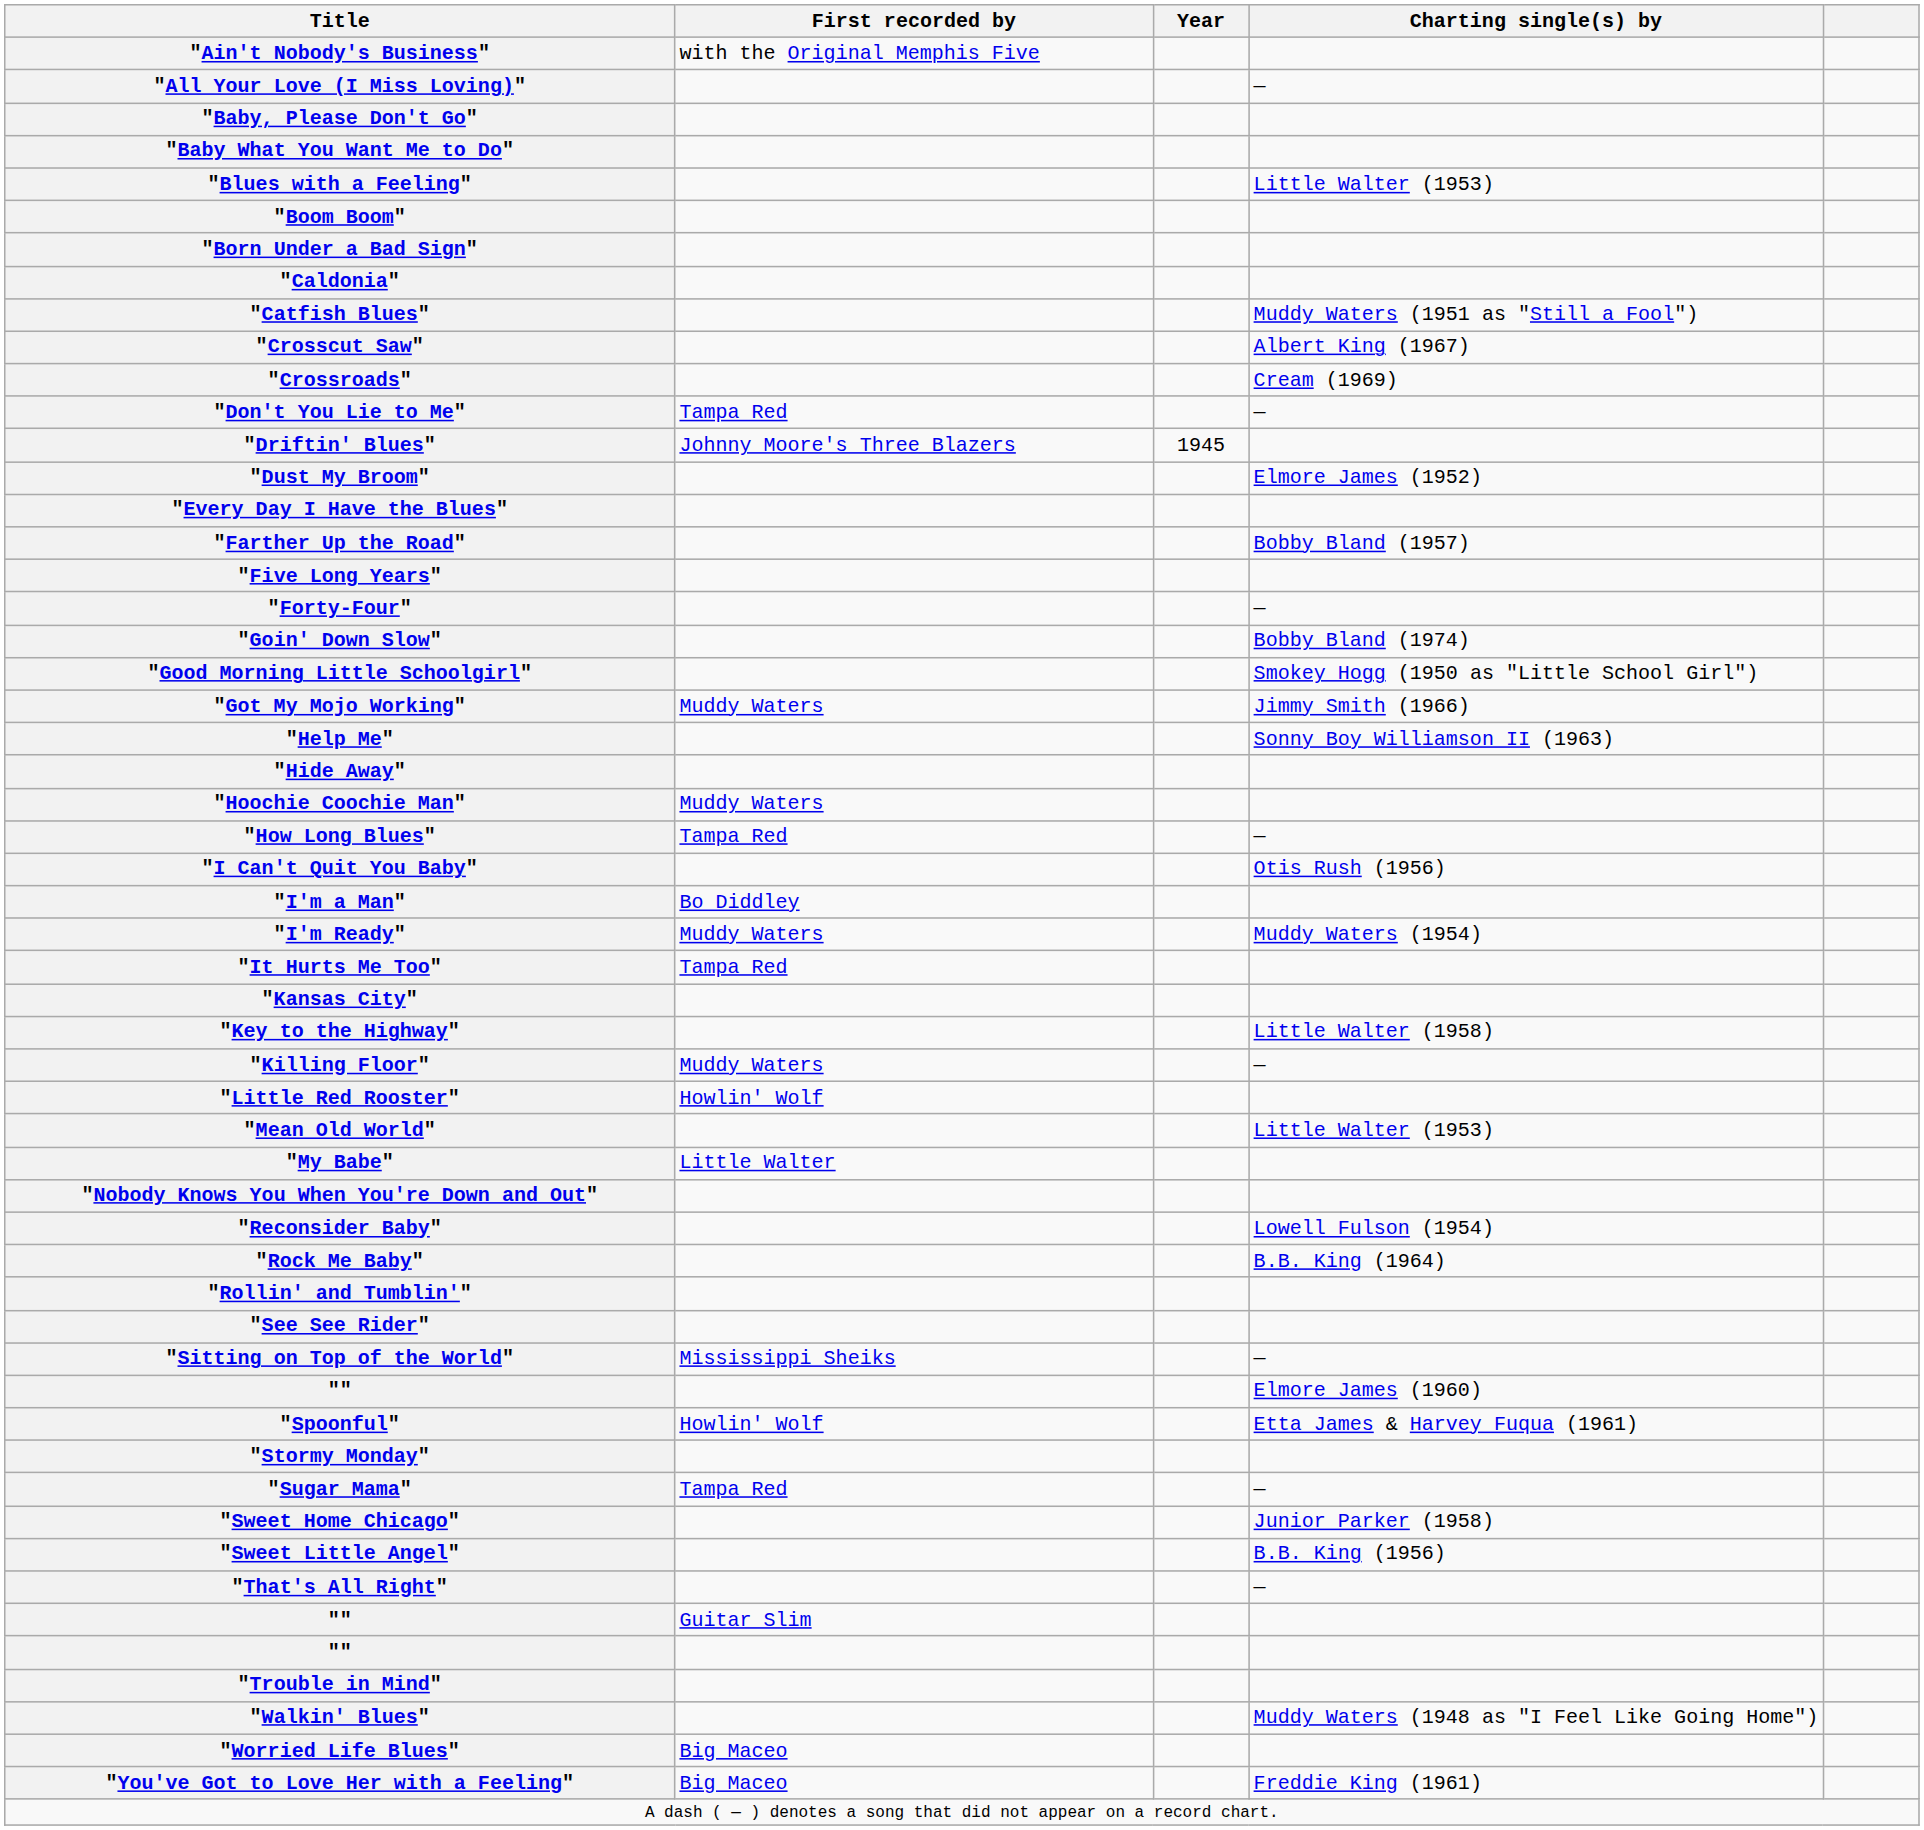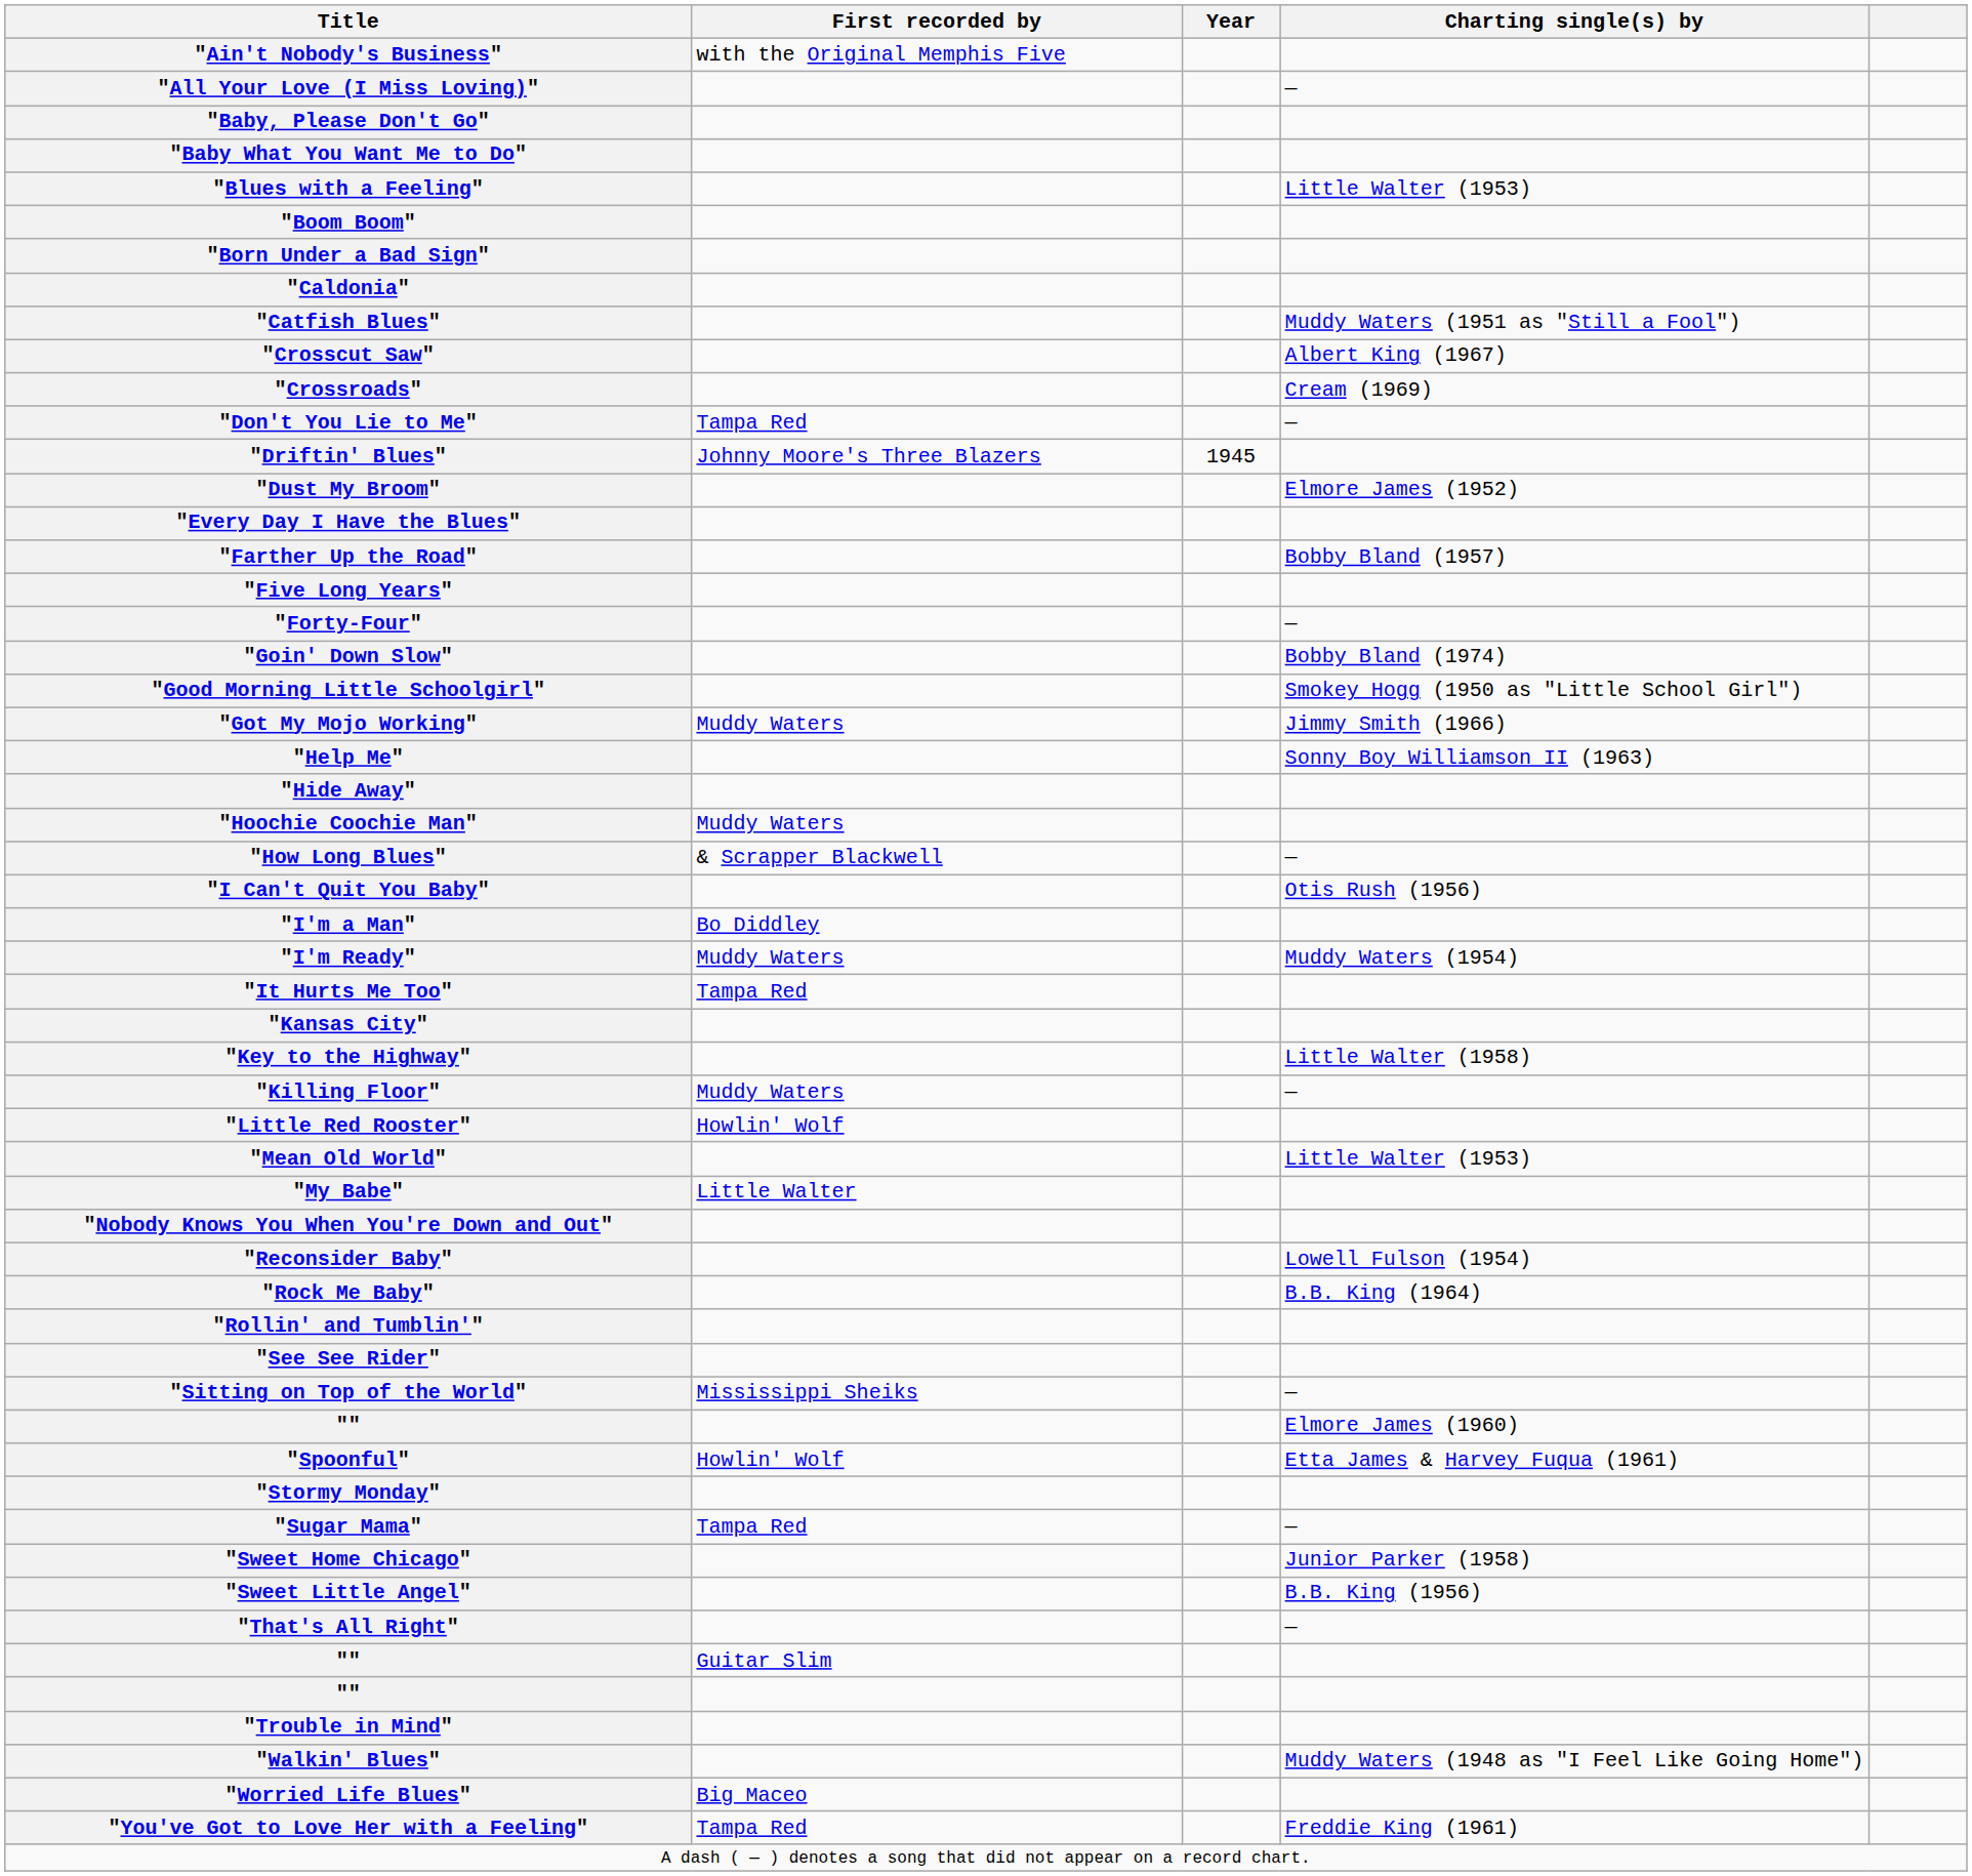 <table class="wikitable sortable plainrowheaders">
 <tr>
 <th scope="col" width=35%>Title</th>
 <th scope="col" width=25%>First recorded by</th>
 <th scope="col" width=5%>Year</th>
 <th scope="col" width=30% class="unsortable">Charting single(s) by</th>
 <th scope="col" width=5% class="unsortable"></th>
 </tr>
 <tr>
 <th scope="row"> "<a href='#'>Ain't Nobody's Business</a>"</th>
 <td> with the <a href='#'>Original Memphis Five</a></td>
 <td></td>
 <td></td>
 <td style="text-align:center;"></td>
 </tr>
 <tr>
 <th scope="row">"<a href='#'>All Your Love (I Miss Loving)</a>"</th>
 <td></td>
 <td></td>
 <td>—</td>
 <td style="text-align:center;"></td>
 </tr>
 <tr>
 <th scope="row"> "<a href='#'>Baby, Please Don't Go</a>"</th>
 <td></td>
 <td></td>
 <td></td>
 <td style="text-align:center;"></td>
 </tr>
 <tr>
 <th scope="row">"<a href='#'>Baby What You Want Me to Do</a>"</th>
 <td></td>
 <td></td>
 <td></td>
 <td style="text-align:center;"></td>
 </tr>
 <tr>
 <th scope="row">"<a href='#'>Blues with a Feeling</a>"</th>
 <td></td>
 <td></td>
 <td><a href='#'>Little Walter</a> (1953)</td>
 <td style="text-align:center;"></td>
 </tr>
 <tr>
 <th scope="row">"<a href='#'>Boom Boom</a>"</th>
 <td></td>
 <td></td>
 <td></td>
 <td style="text-align:center;"></td>
 </tr>
 <tr>
 <th scope="row">"<a href='#'>Born Under a Bad Sign</a>"</th>
 <td></td>
 <td></td>
 <td></td>
 <td style="text-align:center;"></td>
 </tr>
 <tr>
 <th scope="row"> "<a href='#'>Caldonia</a>"</th>
 <td></td>
 <td></td>
 <td></td>
 <td style="text-align:center;"></td>
 </tr>
 <tr>
 <th scope="row">"<a href='#'>Catfish Blues</a>"</th>
 <td></td>
 <td></td>
 <td><a href='#'>Muddy Waters</a> (1951 as "<a href='#'>Still a Fool</a>")</td>
 <td style="text-align:center;"></td>
 </tr>
 <tr>
 <th scope="row">"<a href='#'>Crosscut Saw</a>"</th>
 <td></td>
 <td></td>
 <td><a href='#'>Albert King</a> (1967)</td>
 <td style="text-align:center;"></td>
 </tr>
 <tr>
 <th scope="row">"<a href='#'>Crossroads</a>"</th>
 <td></td>
 <td></td>
 <td><a href='#'>Cream</a> (1969)</td>
 <td style="text-align:center;"></td>
 </tr>
 <tr>
 <th scope="row"> "<a href='#'>Don't You Lie to Me</a>"</th>
 <td><a href='#'>Tampa Red</a></td>
 <td></td>
 <td>—</td>
 <td style="text-align:center;"></td>
 </tr>
 <tr>
 <th scope="row">"<a href='#'>Driftin' Blues</a>"</th>
 <td><a href='#'>Johnny Moore's Three Blazers</a></td>
 <td style="text-align:center;">1945</td>
 <td></td>
 <td style="text-align:center;"></td>
 </tr>
 <tr>
 <th scope="row">"<a href='#'>Dust My Broom</a>"</th>
 <td></td>
 <td></td>
 <td><a href='#'>Elmore James</a> (1952)</td>
 <td style="text-align:center;"></td>
 </tr>
 <tr>
 <th scope="row"> "<a href='#'>Every Day I Have the Blues</a>"</th>
 <td></td>
 <td></td>
 <td></td>
 <td style="text-align:center;"></td>
 </tr>
 <tr>
 <th scope="row"> "<a href='#'>Farther Up the Road</a>"</th>
 <td></td>
 <td></td>
 <td><a href='#'>Bobby Bland</a> (1957)</td>
 <td style="text-align:center;"></td>
 </tr>
 <tr>
 <th scope="row">"<a href='#'>Five Long Years</a>"</th>
 <td></td>
 <td></td>
 <td></td>
 <td style="text-align:center;"></td>
 </tr>
 <tr>
 <th scope="row">"<a href='#'>Forty-Four</a>"</th>
 <td></td>
 <td></td>
 <td>—</td>
 <td style="text-align:center;"></td>
 </tr>
 <tr>
 <th scope="row"> "<a href='#'>Goin' Down Slow</a>"</th>
 <td></td>
 <td></td>
 <td><a href='#'>Bobby Bland</a> (1974)</td>
 <td style="text-align:center;"></td>
 </tr>
 <tr>
 <th scope="row">"<a href='#'>Good Morning Little Schoolgirl</a>"</th>
 <td></td>
 <td></td>
 <td><a href='#'>Smokey Hogg</a> (1950 as "Little School Girl")</td>
 <td style="text-align:center;"></td>
 </tr>
 <tr>
 <th scope="row">"<a href='#'>Got My Mojo Working</a>"</th>
 <td><a href='#'>Muddy Waters</a></td>
 <td></td>
 <td><a href='#'>Jimmy Smith</a> (1966)</td>
 <td style="text-align:center;"></td>
 </tr>
 <tr>
 <th scope="row"> "<a href='#'>Help Me</a>"</th>
 <td></td>
 <td></td>
 <td><a href='#'>Sonny Boy Williamson II</a> (1963)</td>
 <td style="text-align:center;"></td>
 </tr>
 <tr>
 <th scope="row">"<a href='#'>Hide Away</a>"</th>
 <td></td>
 <td></td>
 <td></td>
 <td style="text-align:center;"></td>
 </tr>
 <tr>
 <th scope="row">"<a href='#'>Hoochie Coochie Man</a>"</th>
 <td><a href='#'>Muddy Waters</a></td>
 <td></td>
 <td></td>
 <td style="text-align:center;"></td>
 </tr>
 <tr>
 <th scope="row">"<a href='#'>How Long Blues</a>"</th>
-<td><a href='#'>Tampa Red</a></td>
+<td> & <a href='#'>Scrapper Blackwell</a></td>
 <td></td>
 <td>—</td>
 <td style="text-align:center;"></td>
 </tr>
 <tr>
 <th scope="row"> "<a href='#'>I Can't Quit You Baby</a>"</th>
 <td></td>
 <td></td>
 <td><a href='#'>Otis Rush</a> (1956)</td>
 <td style="text-align:center;"></td>
 </tr>
 <tr>
 <th scope="row">"<a href='#'>I'm a Man</a>"</th>
 <td><a href='#'>Bo Diddley</a></td>
 <td></td>
 <td></td>
 <td style="text-align:center;"></td>
 </tr>
 <tr>
 <th scope="row">"<a href='#'>I'm Ready</a>"</th>
 <td><a href='#'>Muddy Waters</a></td>
 <td></td>
 <td><a href='#'>Muddy Waters</a> (1954)</td>
 <td style="text-align:center;"></td>
 </tr>
 <tr>
 <th scope="row">"<a href='#'>It Hurts Me Too</a>"</th>
 <td><a href='#'>Tampa Red</a></td>
 <td></td>
 <td></td>
 <td style="text-align:center;"></td>
 </tr>
 <tr>
 <th scope="row"> "<a href='#'>Kansas City</a>"</th>
 <td></td>
 <td></td>
 <td></td>
 <td style="text-align:center;"></td>
 </tr>
 <tr>
 <th scope="row">"<a href='#'>Key to the Highway</a>"</th>
 <td></td>
 <td></td>
 <td><a href='#'>Little Walter</a> (1958)</td>
 <td style="text-align:center;"></td>
 </tr>
 <tr>
 <th scope="row">"<a href='#'>Killing Floor</a>"</th>
 <td><a href='#'>Muddy Waters</a></td>
 <td></td>
 <td>—</td>
 <td style="text-align:center;"></td>
 </tr>
 <tr>
 <th scope="row"> "<a href='#'>Little Red Rooster</a>"</th>
 <td><a href='#'>Howlin' Wolf</a></td>
 <td></td>
 <td></td>
 <td style="text-align:center;"></td>
 </tr>
 <tr>
 <th scope="row"> "<a href='#'>Mean Old World</a>"</th>
 <td></td>
 <td></td>
 <td><a href='#'>Little Walter</a> (1953)</td>
 <td style="text-align:center;"></td>
 </tr>
 <tr>
 <th scope="row">"<a href='#'>My Babe</a>"</th>
 <td><a href='#'>Little Walter</a></td>
 <td></td>
 <td></td>
 <td style="text-align:center;"></td>
 </tr>
 <tr>
 <th scope="row"> "<a href='#'>Nobody Knows You When You're Down and Out</a>"</th>
 <td></td>
 <td></td>
 <td></td>
 <td style="text-align:center;"></td>
 </tr>
 <tr>
 <th scope="row"> "<a href='#'>Reconsider Baby</a>"</th>
 <td></td>
 <td></td>
 <td data-sort-value="Fulson, Lowell"><a href='#'>Lowell Fulson</a> (1954)</td>
 <td style="text-align:center;"></td>
 </tr>
 <tr>
 <th scope="row">"<a href='#'>Rock Me Baby</a>"</th>
 <td></td>
 <td></td>
 <td><a href='#'>B.B. King</a> (1964)</td>
 <td style="text-align:center;"></td>
 </tr>
 <tr>
 <th scope="row">"<a href='#'>Rollin' and Tumblin'</a>"</th>
 <td></td>
 <td></td>
 <td></td>
 <td style="text-align:center;"></td>
 </tr>
 <tr>
 <th scope="row"> "<a href='#'>See See Rider</a>"</th>
 <td></td>
 <td></td>
 <td></td>
 <td style="text-align:center;"></td>
 </tr>
 <tr>
 <th scope="row">"<a href='#'>Sitting on Top of the World</a>"</th>
 <td><a href='#'>Mississippi Sheiks</a></td>
 <td></td>
 <td>—</td>
 <td style="text-align:center;"></td>
 </tr>
 <tr>
 <th scope="row">""</th>
 <td></td>
 <td></td>
 <td><a href='#'>Elmore James</a> (1960)</td>
 <td style="text-align:center;"></td>
 </tr>
 <tr>
 <th scope="row">"<a href='#'>Spoonful</a>"</th>
 <td><a href='#'>Howlin' Wolf</a></td>
 <td></td>
 <td><a href='#'>Etta James</a> & <a href='#'>Harvey Fuqua</a> (1961)</td>
 <td style="text-align:center;"></td>
 </tr>
 <tr>
 <th scope="row">"<a href='#'>Stormy Monday</a>"</th>
 <td></td>
 <td></td>
 <td></td>
 <td style="text-align:center;"></td>
 </tr>
 <tr>
 <th scope="row">"<a href='#'>Sugar Mama</a>"</th>
 <td><a href='#'>Tampa Red</a></td>
 <td></td>
 <td>—</td>
 <td style="text-align:center;"></td>
 </tr>
 <tr>
 <th scope="row">"<a href='#'>Sweet Home Chicago</a>"</th>
 <td></td>
 <td></td>
 <td><a href='#'>Junior Parker</a> (1958)</td>
 <td style="text-align:center;"></td>
 </tr>
 <tr>
 <th scope="row">"<a href='#'>Sweet Little Angel</a>"</th>
 <td></td>
 <td></td>
 <td><a href='#'>B.B. King</a> (1956)</td>
 <td style="text-align:center;"></td>
 </tr>
 <tr>
 <th scope="row"> "<a href='#'>That's All Right</a>"</th>
 <td></td>
 <td></td>
 <td>—</td>
 <td style="text-align:center;"></td>
 </tr>
 <tr>
 <th scope="row">""</th>
 <td><a href='#'>Guitar Slim</a></td>
 <td></td>
 <td></td>
 <td style="text-align:center;"></td>
 </tr>
 <tr>
 <th scope="row">""</th>
 <td></td>
 <td></td>
 <td></td>
 <td style="text-align:center;"></td>
 </tr>
 <tr>
 <th scope="row">"<a href='#'>Trouble in Mind</a>"</th>
 <td></td>
 <td></td>
 <td></td>
 <td style="text-align:center;"></td>
 </tr>
 <tr>
 <th scope="row"> "<a href='#'>Walkin' Blues</a>"</th>
 <td></td>
 <td></td>
 <td><a href='#'>Muddy Waters</a> (1948 as "I Feel Like Going Home")</td>
 <td style="text-align:center;"></td>
 </tr>
 <tr>
 <th scope="row">"<a href='#'>Worried Life Blues</a>"</th>
 <td><a href='#'>Big Maceo</a></td>
 <td></td>
 <td></td>
 <td style="text-align:center;"></td>
 </tr>
 <tr>
 <th scope="row"> "<a href='#'>You've Got to Love Her with a Feeling</a>"</th>
-<td><a href='#'>Big Maceo</a></td>
+<td><a href='#'>Tampa Red</a></td>
 <td></td>
 <td><a href='#'>Freddie King</a> (1961)</td>
 <td style="text-align:center;"></td>
 </tr>
 <tr class="sortbottom">
 <td align="center" colspan="5" style="font-size: 80%">A dash ( — ) denotes a song that did not appear on a record chart.</td>
 </tr>
 </table>
